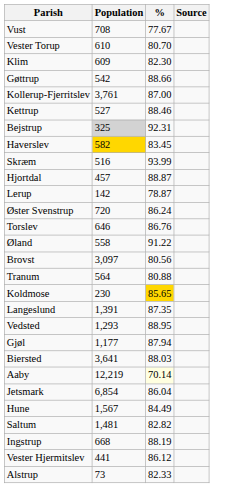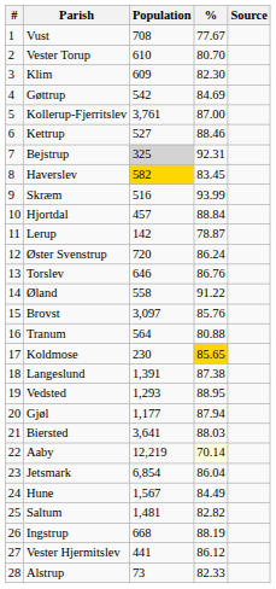 <table class="wikitable sortable">
 <tr>
+<th rowspan="1">#</th>
 <th rowspan="1">Parish</th>
 <th rowspan="1">Population</th>
 <th rowspan="1">%</th>
 <th rowspan="1">Source</th>
 </tr>
 <tr>
+<td>1</td>
 <td>Vust</td>
 <td>708</td>
 <td>77.67</td>
 <td></td>
 </tr>
 <tr>
+<td>2</td>
 <td>Vester Torup</td>
 <td>610</td>
 <td>80.70</td>
 <td></td>
 </tr>
 <tr>
+<td>3</td>
 <td>Klim</td>
 <td>609</td>
 <td>82.30</td>
 <td></td>
 </tr>
 <tr>
+<td>4</td>
 <td>Gøttrup</td>
 <td>542</td>
-<td>88.66</td>
+<td>84.69</td>
 <td></td>
 </tr>
 <tr>
+<td>5</td>
 <td>Kollerup-Fjerritslev</td>
 <td>3,761</td>
 <td>87.00</td>
 <td></td>
 </tr>
 <tr>
+<td>6</td>
 <td>Kettrup</td>
 <td>527</td>
 <td>88.46</td>
 <td></td>
 </tr>
 <tr>
+<td>7</td>
 <td>Bejstrup</td>
 <td style="background: lightgrey;">325</td>
 <td>92.31</td>
 <td></td>
 </tr>
 <tr>
+<td>8</td>
 <td>Haverslev</td>
 <td style="background: gold;">582</td>
 <td>83.45</td>
 <td></td>
 </tr>
 <tr>
+<td>9</td>
 <td>Skræm</td>
 <td>516</td>
 <td>93.99</td>
 <td></td>
 </tr>
 <tr>
+<td>10</td>
 <td>Hjortdal</td>
 <td>457</td>
-<td>88.87</td>
+<td>88.84</td>
 <td></td>
 </tr>
 <tr>
+<td>11</td>
 <td>Lerup</td>
 <td>142</td>
 <td>78.87</td>
 <td></td>
 </tr>
 <tr>
+<td>12</td>
 <td>Øster Svenstrup</td>
 <td>720</td>
 <td>86.24</td>
 <td></td>
 </tr>
 <tr>
+<td>13</td>
 <td>Torslev</td>
 <td>646</td>
 <td>86.76</td>
 <td></td>
 </tr>
 <tr>
+<td>14</td>
 <td>Øland</td>
 <td>558</td>
 <td>91.22</td>
 <td></td>
 </tr>
 <tr>
+<td>15</td>
 <td>Brovst</td>
 <td>3,097</td>
-<td>80.56</td>
+<td>85.76</td>
 <td></td>
 </tr>
 <tr>
+<td>16</td>
 <td>Tranum</td>
 <td>564</td>
 <td>80.88</td>
 <td></td>
 </tr>
 <tr>
+<td>17</td>
 <td>Koldmose</td>
 <td>230</td>
 <td style="background: gold;">85.65</td>
 <td></td>
 </tr>
 <tr>
+<td>18</td>
 <td>Langeslund</td>
 <td>1,391</td>
-<td>87.35</td>
+<td>87.38</td>
 <td></td>
 </tr>
 <tr>
+<td>19</td>
 <td>Vedsted</td>
 <td>1,293</td>
 <td>88.95</td>
 <td></td>
 </tr>
 <tr>
+<td>20</td>
 <td>Gjøl</td>
 <td>1,177</td>
 <td>87.94</td>
 <td></td>
 </tr>
 <tr>
+<td>21</td>
 <td>Biersted</td>
 <td>3,641</td>
 <td>88.03</td>
 <td></td>
 </tr>
 <tr>
+<td>22</td>
 <td>Aaby</td>
 <td>12,219</td>
 <td style="background: lightyellow;">70.14</td>
 <td></td>
 </tr>
 <tr>
+<td>23</td>
 <td>Jetsmark</td>
 <td>6,854</td>
 <td>86.04</td>
 <td></td>
 </tr>
 <tr>
+<td>24</td>
 <td>Hune</td>
 <td>1,567</td>
 <td>84.49</td>
 <td></td>
 </tr>
 <tr>
+<td>25</td>
 <td>Saltum</td>
 <td>1,481</td>
 <td>82.82</td>
 <td></td>
 </tr>
 <tr>
+<td>26</td>
 <td>Ingstrup</td>
 <td>668</td>
 <td>88.19</td>
 <td></td>
 </tr>
 <tr>
+<td>27</td>
 <td>Vester Hjermitslev</td>
 <td>441</td>
 <td>86.12</td>
 <td></td>
 </tr>
 <tr>
+<td>28</td>
 <td>Alstrup</td>
 <td>73</td>
 <td>82.33</td>
 <td></td>
 </tr>
 </table>
